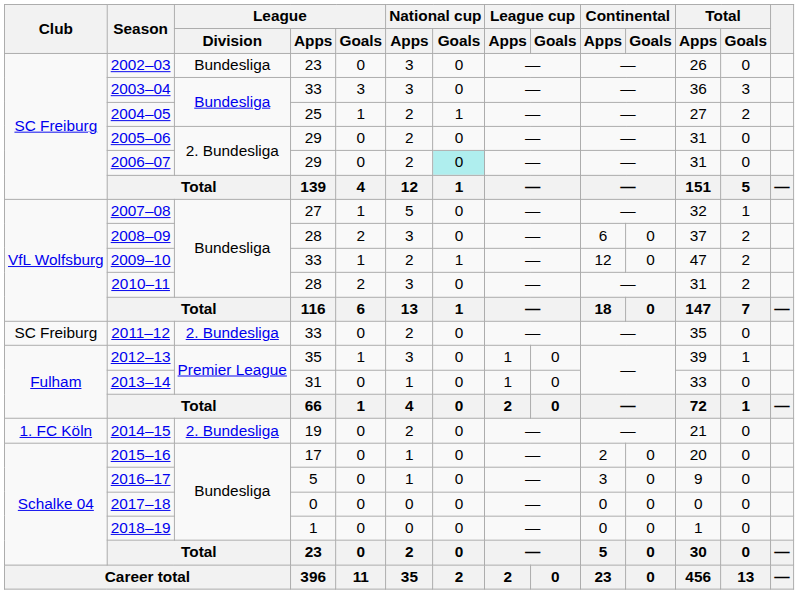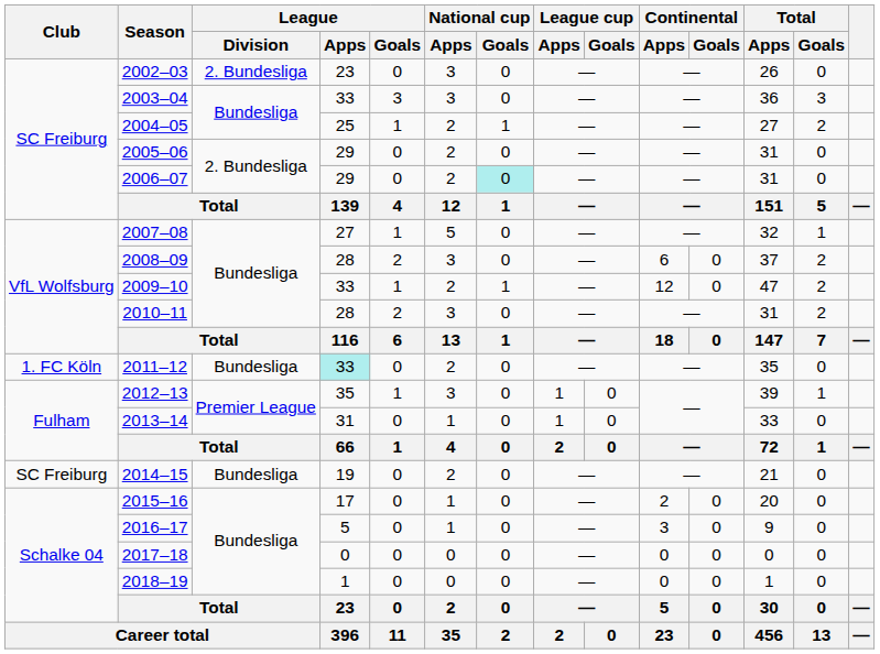 <table class="wikitable" style="text-align:center">
 <tr>
 <th rowspan="2">Club</th>
 <th rowspan="2">Season</th>
 <th colspan="3">League</th>
 <th colspan="2">National cup</th>
 <th colspan="2">League cup</th>
 <th colspan="2">Continental</th>
 <th colspan="2">Total</th>
 <th rowspan="2"></th>
 </tr>
 <tr>
 <th>Division</th>
 <th>Apps</th>
 <th>Goals</th>
 <th>Apps</th>
 <th>Goals</th>
 <th>Apps</th>
 <th>Goals</th>
 <th>Apps</th>
 <th>Goals</th>
 <th>Apps</th>
 <th>Goals</th>
 </tr>
 <tr>
 <td rowspan="6"><a href='#'>SC Freiburg</a></td>
 <td><a href='#'>2002–03</a></td>
-<td>Bundesliga</td>
+<td><a href='#'>2. Bundesliga</a></td>
 <td>23</td>
 <td>0</td>
 <td>3</td>
 <td>0</td>
 <td colspan="2">—</td>
 <td colspan="2">—</td>
 <td>26</td>
 <td>0</td>
 <td></td>
 </tr>
 <tr>
 <td><a href='#'>2003–04</a></td>
 <td rowspan="2"><a href='#'>Bundesliga</a></td>
 <td>33</td>
 <td>3</td>
 <td>3</td>
 <td>0</td>
 <td colspan="2">—</td>
 <td colspan="2">—</td>
 <td>36</td>
 <td>3</td>
 <td></td>
 </tr>
 <tr>
 <td><a href='#'>2004–05</a></td>
 <td>25</td>
 <td>1</td>
 <td>2</td>
 <td>1</td>
 <td colspan="2">—</td>
 <td colspan="2">—</td>
 <td>27</td>
 <td>2</td>
 <td></td>
 </tr>
 <tr>
 <td><a href='#'>2005–06</a></td>
 <td rowspan="2">2. Bundesliga</td>
 <td>29</td>
 <td>0</td>
 <td>2</td>
 <td>0</td>
 <td colspan="2">—</td>
 <td colspan="2">—</td>
 <td>31</td>
 <td>0</td>
 <td></td>
 </tr>
 <tr>
 <td><a href='#'>2006–07</a></td>
 <td>29</td>
 <td>0</td>
 <td>2</td>
 <td style="background: paleturquoise;">0</td>
 <td colspan="2">—</td>
 <td colspan="2">—</td>
 <td>31</td>
 <td>0</td>
 <td></td>
 </tr>
 <tr>
 <th colspan="2">Total</th>
 <th>139</th>
 <th>4</th>
 <th>12</th>
 <th>1</th>
 <th colspan="2">—</th>
 <th colspan="2">—</th>
 <th>151</th>
 <th>5</th>
 <th>—</th>
 </tr>
 <tr>
 <td rowspan="5"><a href='#'>VfL Wolfsburg</a></td>
 <td><a href='#'>2007–08</a></td>
 <td rowspan="4">Bundesliga</td>
 <td>27</td>
 <td>1</td>
 <td>5</td>
 <td>0</td>
 <td colspan="2">—</td>
 <td colspan="2">—</td>
 <td>32</td>
 <td>1</td>
 <td></td>
 </tr>
 <tr>
 <td><a href='#'>2008–09</a></td>
 <td>28</td>
 <td>2</td>
 <td>3</td>
 <td>0</td>
 <td colspan="2">—</td>
 <td>6</td>
 <td>0</td>
 <td>37</td>
 <td>2</td>
 <td></td>
 </tr>
 <tr>
 <td><a href='#'>2009–10</a></td>
 <td>33</td>
 <td>1</td>
 <td>2</td>
 <td>1</td>
 <td colspan="2">—</td>
 <td>12</td>
 <td>0</td>
 <td>47</td>
 <td>2</td>
 <td></td>
 </tr>
 <tr>
 <td><a href='#'>2010–11</a></td>
 <td>28</td>
 <td>2</td>
 <td>3</td>
 <td>0</td>
 <td colspan="2">—</td>
 <td colspan="2">—</td>
 <td>31</td>
 <td>2</td>
 <td></td>
 </tr>
 <tr>
 <th colspan="2">Total</th>
 <th>116</th>
 <th>6</th>
 <th>13</th>
 <th>1</th>
 <th colspan="2">—</th>
 <th>18</th>
 <th>0</th>
 <th>147</th>
 <th>7</th>
 <th>—</th>
 </tr>
 <tr>
-<td>SC Freiburg</td>
+<td><a href='#'>1. FC Köln</a></td>
 <td><a href='#'>2011–12</a></td>
-<td><a href='#'>2. Bundesliga</a></td>
-<td>33</td>
+<td>Bundesliga</td>
+<td style="background: paleturquoise;">33</td>
 <td>0</td>
 <td>2</td>
 <td>0</td>
 <td colspan="2">—</td>
 <td colspan="2">—</td>
 <td>35</td>
 <td>0</td>
 <td></td>
 </tr>
 <tr>
 <td rowspan="3"><a href='#'>Fulham</a></td>
 <td><a href='#'>2012–13</a></td>
 <td rowspan="2"><a href='#'>Premier League</a></td>
 <td>35</td>
 <td>1</td>
 <td>3</td>
 <td>0</td>
 <td>1</td>
 <td>0</td>
 <td rowspan="2" colspan="2">—</td>
 <td>39</td>
 <td>1</td>
 <td></td>
 </tr>
 <tr>
 <td><a href='#'>2013–14</a></td>
 <td>31</td>
 <td>0</td>
 <td>1</td>
 <td>0</td>
 <td>1</td>
 <td>0</td>
 <td>33</td>
 <td>0</td>
 <td></td>
 </tr>
 <tr>
 <th colspan="2">Total</th>
 <th>66</th>
 <th>1</th>
 <th>4</th>
 <th>0</th>
 <th>2</th>
 <th>0</th>
 <th colspan="2">—</th>
 <th>72</th>
 <th>1</th>
 <th>—</th>
 </tr>
 <tr>
-<td><a href='#'>1. FC Köln</a></td>
+<td>SC Freiburg</td>
 <td><a href='#'>2014–15</a></td>
-<td><a href='#'>2. Bundesliga</a></td>
+<td>Bundesliga</td>
 <td>19</td>
 <td>0</td>
 <td>2</td>
 <td>0</td>
 <td colspan="2">—</td>
 <td colspan="2">—</td>
 <td>21</td>
 <td>0</td>
 <td></td>
 </tr>
 <tr>
 <td rowspan="5"><a href='#'>Schalke 04</a></td>
 <td><a href='#'>2015–16</a></td>
 <td rowspan="4">Bundesliga</td>
 <td>17</td>
 <td>0</td>
 <td>1</td>
 <td>0</td>
 <td colspan="2">—</td>
 <td>2</td>
 <td>0</td>
 <td>20</td>
 <td>0</td>
 <td></td>
 </tr>
 <tr>
 <td><a href='#'>2016–17</a></td>
 <td>5</td>
 <td>0</td>
 <td>1</td>
 <td>0</td>
 <td colspan="2">—</td>
 <td>3</td>
 <td>0</td>
 <td>9</td>
 <td>0</td>
 <td></td>
 </tr>
 <tr>
 <td><a href='#'>2017–18</a></td>
 <td>0</td>
 <td>0</td>
 <td>0</td>
 <td>0</td>
 <td colspan="2">—</td>
 <td>0</td>
 <td>0</td>
 <td>0</td>
 <td>0</td>
 <td></td>
 </tr>
 <tr>
 <td><a href='#'>2018–19</a></td>
 <td>1</td>
 <td>0</td>
 <td>0</td>
 <td>0</td>
 <td colspan="2">—</td>
 <td>0</td>
 <td>0</td>
 <td>1</td>
 <td>0</td>
 <td></td>
 </tr>
 <tr>
 <th colspan="2">Total</th>
 <th>23</th>
 <th>0</th>
 <th>2</th>
 <th>0</th>
 <th colspan="2">—</th>
 <th>5</th>
 <th>0</th>
 <th>30</th>
 <th>0</th>
 <th>—</th>
 </tr>
 <tr>
 <th colspan="3">Career total</th>
 <th>396</th>
 <th>11</th>
 <th>35</th>
 <th>2</th>
 <th>2</th>
 <th>0</th>
 <th>23</th>
 <th>0</th>
 <th>456</th>
 <th>13</th>
 <th>—</th>
 </tr>
 </table>
